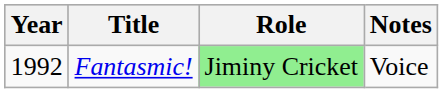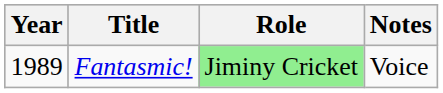 <table class = "wikitable sortable">
 <tr>
 <th>Year</th>
 <th>Title</th>
 <th>Role</th>
 <th class = "unsortable">Notes</th>
 </tr>
 <tr>
-<td>1992</td>
+<td>1989</td>
 <td><em><a href='#'>Fantasmic!</a></em></td>
 <td style="background: lightgreen;">Jiminy Cricket</td>
 <td>Voice</td>
 </tr>
 </table>
